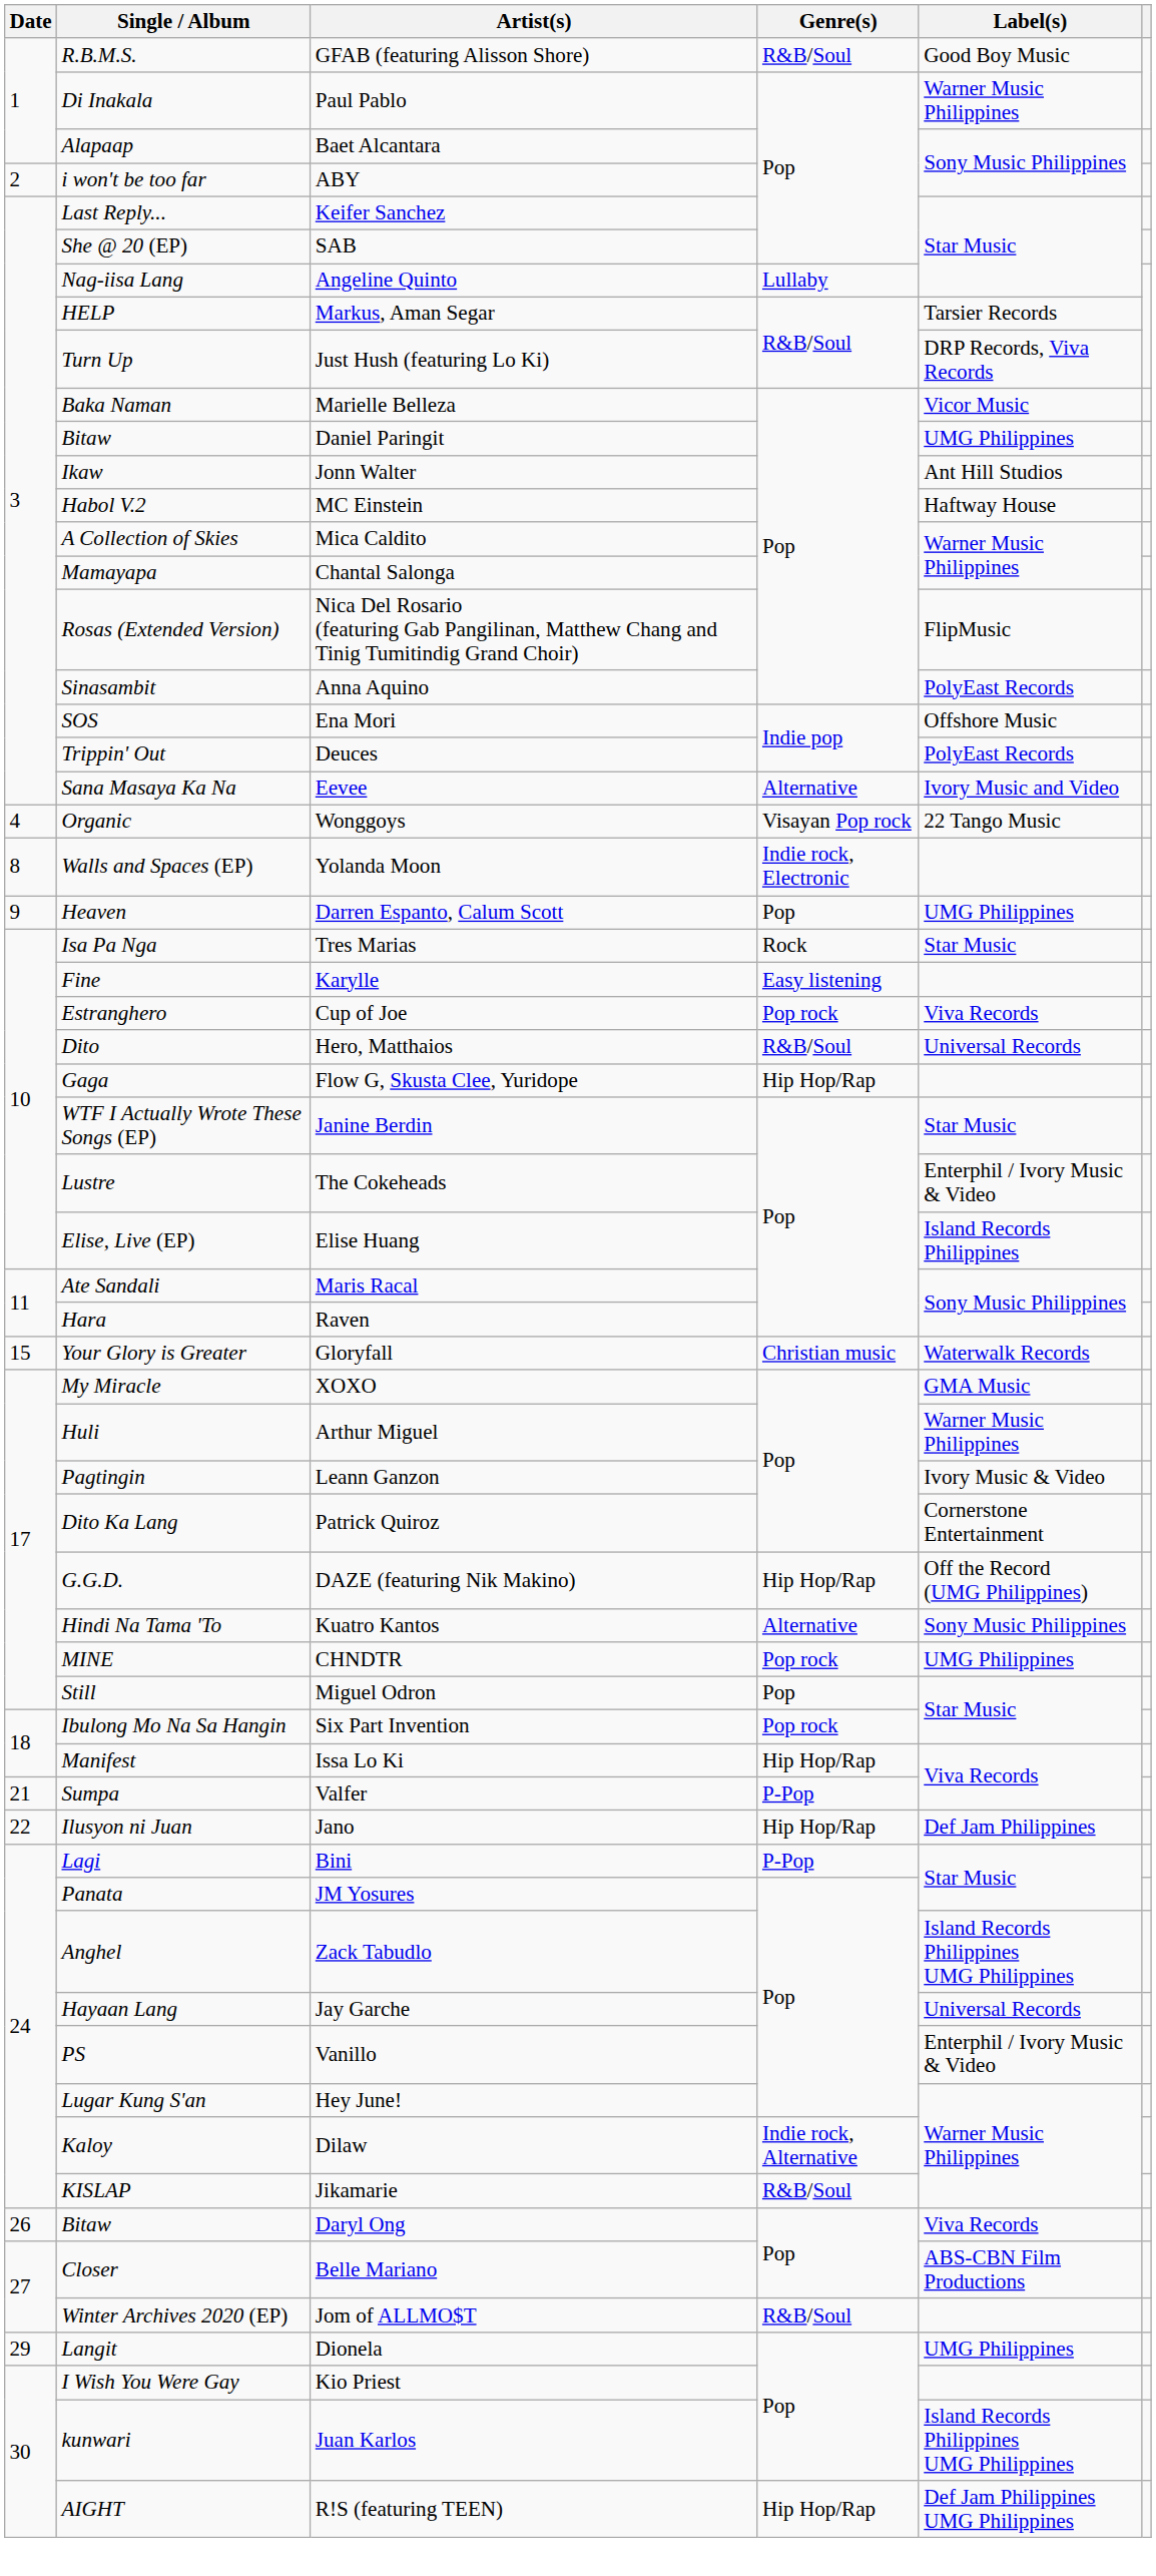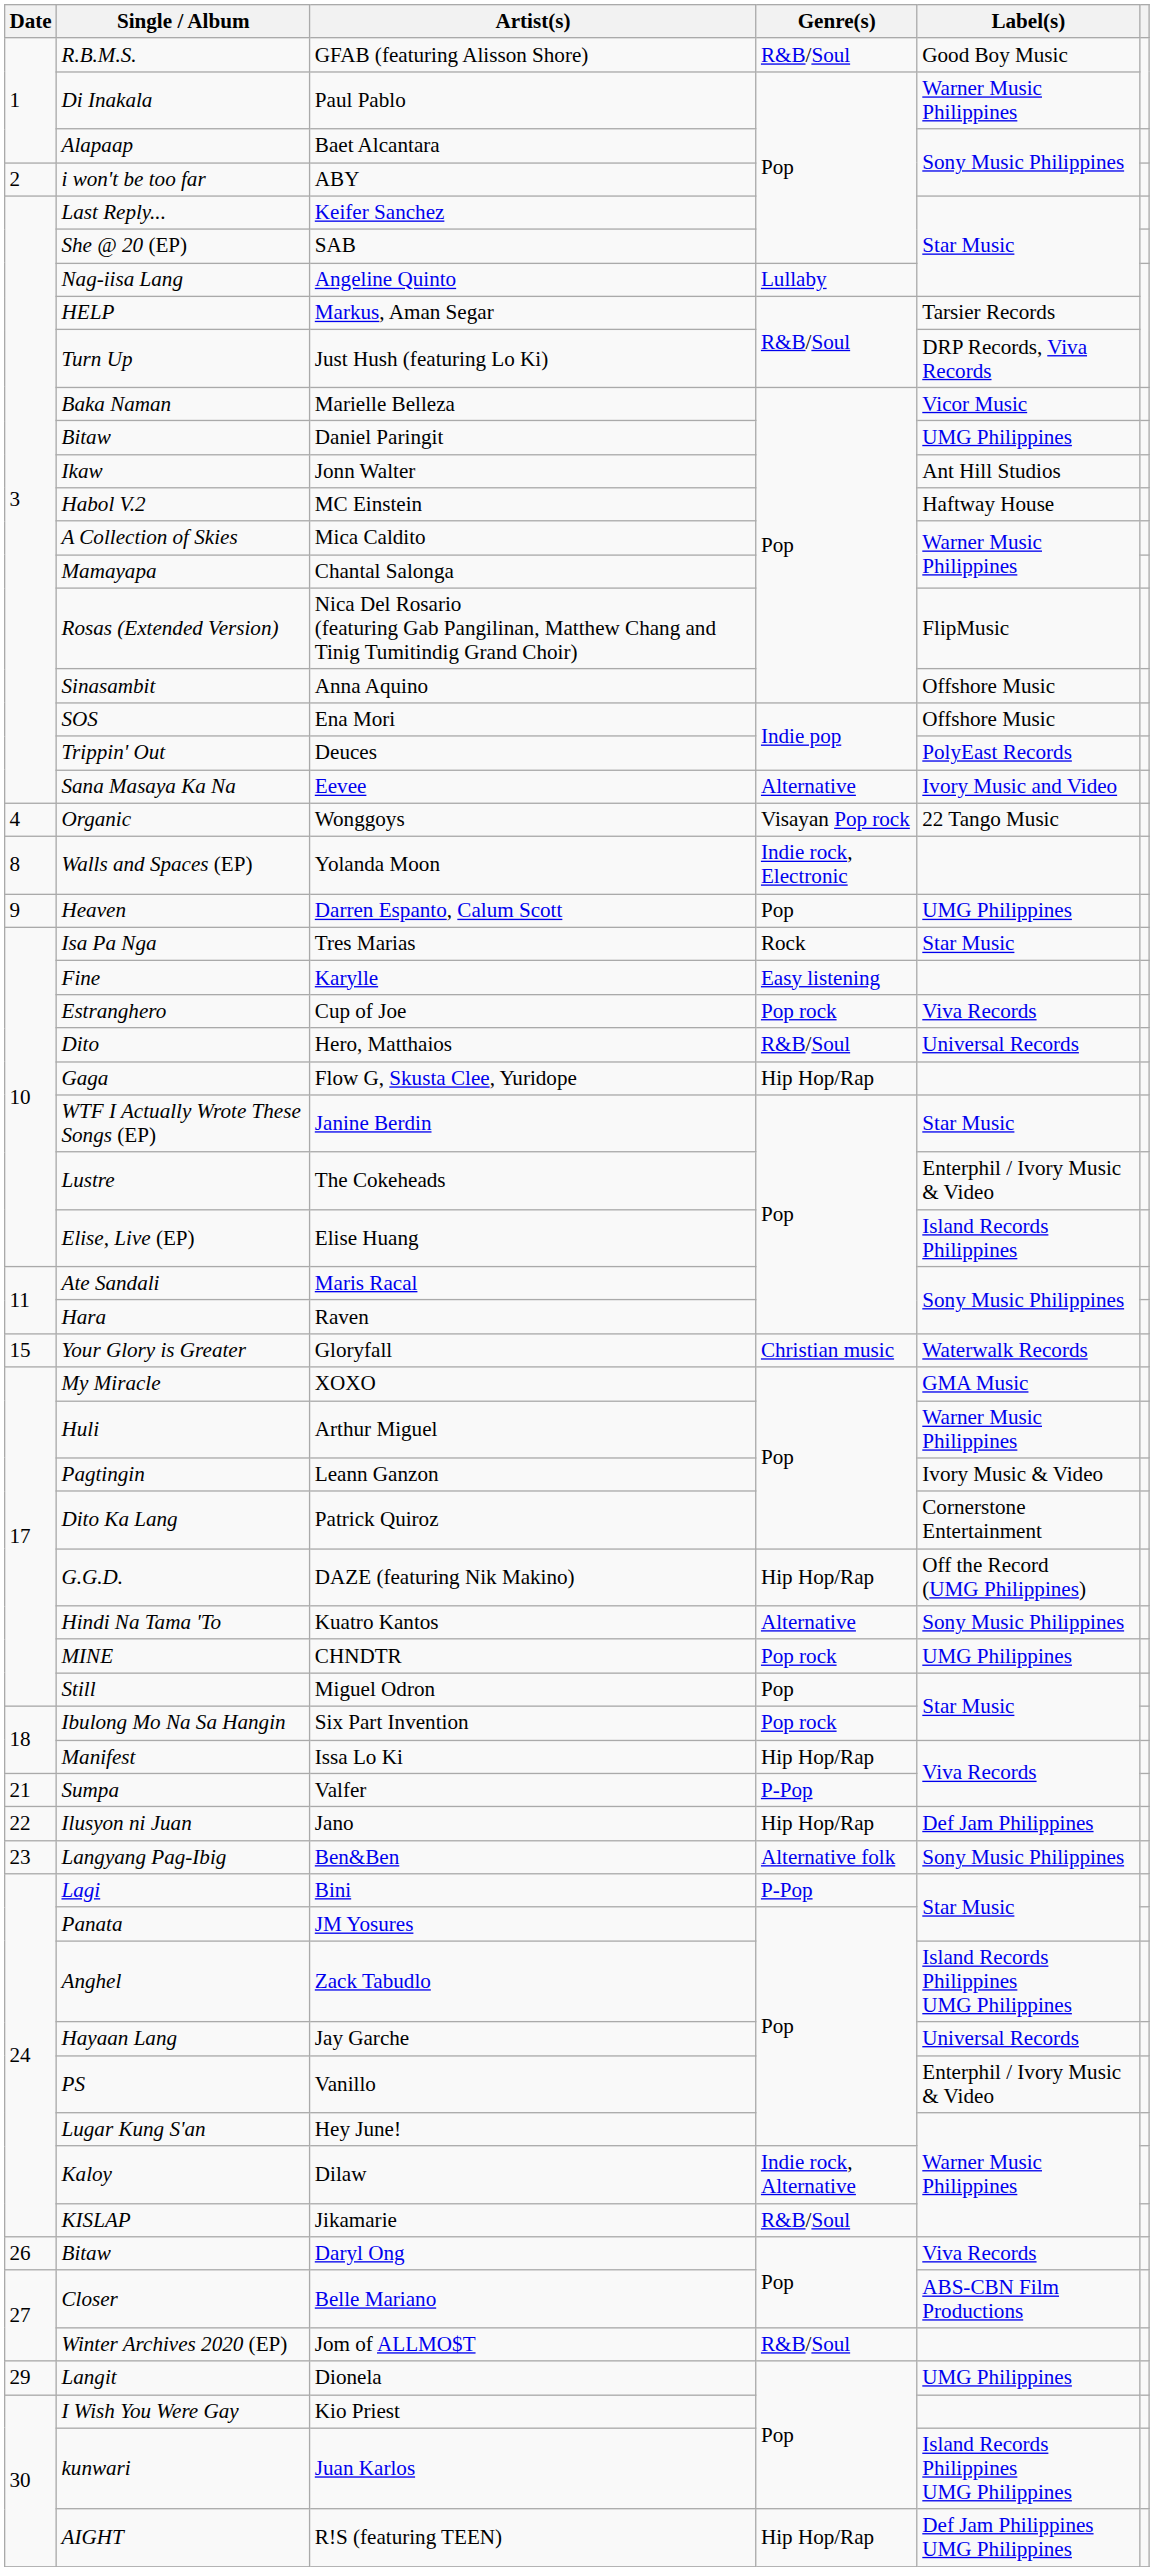 <table class="wikitable">
 <tr>
 <th>Date</th>
 <th>Single / Album</th>
 <th>Artist(s)</th>
 <th>Genre(s)</th>
 <th>Label(s)</th>
 <th></th>
 </tr>
 <tr>
 <td rowspan="3">1</td>
 <td><em>R.B.M.S.</em></td>
 <td>GFAB (featuring Alisson Shore)</td>
 <td><a href='#'>R&B</a>/<a href='#'>Soul</a></td>
 <td>Good Boy Music</td>
 <td rowspan=2></td>
 </tr>
 <tr>
 <td><em>Di Inakala</em></td>
 <td>Paul Pablo</td>
 <td rowspan="5">Pop</td>
 <td><a href='#'>Warner Music Philippines</a></td>
 </tr>
 <tr>
 <td><em>Alapaap</em></td>
 <td>Baet Alcantara</td>
 <td rowspan="2"><a href='#'>Sony Music Philippines</a></td>
 <td></td>
 </tr>
 <tr>
 <td>2</td>
 <td><em>i won't be too far</em></td>
 <td>ABY</td>
 <td></td>
 </tr>
 <tr>
 <td rowspan="16">3</td>
 <td><em>Last Reply...</em></td>
 <td><a href='#'>Keifer Sanchez</a></td>
 <td rowspan="3"><a href='#'>Star Music</a></td>
 <td></td>
 </tr>
 <tr>
 <td><em>She @ 20</em> (EP)</td>
 <td>SAB</td>
 <td></td>
 </tr>
 <tr>
 <td><em>Nag-iisa Lang</em> </td>
 <td><a href='#'>Angeline Quinto</a></td>
 <td><a href='#'>Lullaby</a></td>
 <td rowspan=3></td>
 </tr>
 <tr>
 <td><em>HELP</em></td>
 <td><a href='#'>Markus</a>, Aman Segar</td>
 <td rowspan="2"><a href='#'>R&B</a>/<a href='#'>Soul</a></td>
 <td>Tarsier Records</td>
 </tr>
 <tr>
 <td><em>Turn Up</em></td>
 <td>Just Hush (featuring Lo Ki)</td>
 <td>DRP Records, <a href='#'>Viva Records</a></td>
 </tr>
 <tr>
 <td><em>Baka Naman</em></td>
 <td>Marielle Belleza</td>
 <td rowspan="8">Pop</td>
 <td><a href='#'>Vicor Music</a></td>
 <td></td>
 </tr>
 <tr>
 <td><em>Bitaw</em></td>
 <td>Daniel Paringit</td>
 <td><a href='#'>UMG Philippines</a></td>
 <td></td>
 </tr>
 <tr>
 <td><em>Ikaw</em></td>
 <td>Jonn Walter</td>
 <td>Ant Hill Studios</td>
 <td></td>
 </tr>
 <tr>
 <td><em>Habol V.2</em></td>
 <td>MC Einstein</td>
 <td>Haftway House</td>
 <td></td>
 </tr>
 <tr>
 <td><em>A Collection of Skies</em></td>
 <td>Mica Caldito</td>
 <td rowspan="2"><a href='#'>Warner Music Philippines</a></td>
 <td></td>
 </tr>
 <tr>
 <td><em>Mamayapa</em></td>
 <td>Chantal Salonga</td>
 <td></td>
 </tr>
 <tr>
 <td><em>Rosas (Extended Version)</em></td>
 <td>Nica Del Rosario<br>(featuring Gab Pangilinan, Matthew Chang and Tinig Tumitindig Grand Choir)</td>
 <td>FlipMusic</td>
 <td></td>
 </tr>
 <tr>
 <td><em>Sinasambit</em></td>
 <td>Anna Aquino</td>
-<td><a href='#'>PolyEast Records</a></td>
+<td>Offshore Music</td>
 <td></td>
 </tr>
 <tr>
 <td><em>SOS</em></td>
 <td>Ena Mori</td>
 <td rowspan="2"><a href='#'>Indie pop</a></td>
 <td>Offshore Music</td>
 <td></td>
 </tr>
 <tr>
 <td><em>Trippin' Out</em></td>
 <td>Deuces</td>
 <td><a href='#'>PolyEast Records</a></td>
 <td></td>
 </tr>
 <tr>
 <td><em>Sana Masaya Ka Na</em></td>
 <td><a href='#'>Eevee</a></td>
 <td><a href='#'>Alternative</a></td>
 <td><a href='#'>Ivory Music and Video</a></td>
 <td></td>
 </tr>
 <tr>
 <td>4</td>
 <td><em>Organic</em></td>
 <td>Wonggoys</td>
 <td>Visayan <a href='#'>Pop rock</a></td>
 <td>22 Tango Music</td>
 <td></td>
 </tr>
 <tr>
 <td>8</td>
 <td><em>Walls and Spaces</em> (EP)</td>
 <td>Yolanda Moon</td>
 <td><a href='#'>Indie rock</a>, <a href='#'>Electronic</a></td>
 <td></td>
 <td></td>
 </tr>
 <tr>
 <td>9</td>
 <td><em>Heaven</em></td>
 <td><a href='#'>Darren Espanto</a>, <a href='#'>Calum Scott</a></td>
 <td>Pop</td>
 <td><a href='#'>UMG Philippines</a></td>
 <td></td>
 </tr>
 <tr>
 <td rowspan="8">10</td>
 <td><em>Isa Pa Nga</em></td>
 <td>Tres Marias</td>
 <td>Rock</td>
 <td><a href='#'>Star Music</a></td>
 <td></td>
 </tr>
 <tr>
 <td><em>Fine</em></td>
 <td><a href='#'>Karylle</a></td>
 <td><a href='#'>Easy listening</a></td>
 <td></td>
 <td></td>
 </tr>
 <tr>
 <td><em>Estranghero</em></td>
 <td>Cup of Joe</td>
 <td><a href='#'>Pop rock</a></td>
 <td><a href='#'>Viva Records</a></td>
 <td></td>
 </tr>
 <tr>
 <td><em>Dito</em></td>
 <td>Hero, Matthaios</td>
 <td><a href='#'>R&B</a>/<a href='#'>Soul</a></td>
 <td><a href='#'>Universal Records</a></td>
 <td></td>
 </tr>
 <tr>
 <td><em>Gaga</em></td>
 <td>Flow G, <a href='#'>Skusta Clee</a>, Yuridope</td>
 <td>Hip Hop/Rap</td>
 <td></td>
 <td></td>
 </tr>
 <tr>
 <td><em>WTF I Actually Wrote These Songs</em> (EP)</td>
 <td><a href='#'>Janine Berdin</a></td>
 <td rowspan="5">Pop</td>
 <td><a href='#'>Star Music</a></td>
 <td></td>
 </tr>
 <tr>
 <td><em>Lustre</em></td>
 <td>The Cokeheads</td>
 <td>Enterphil / Ivory Music & Video</td>
 <td></td>
 </tr>
 <tr>
 <td><em>Elise, Live</em> (EP)</td>
 <td>Elise Huang</td>
 <td><a href='#'>Island Records Philippines</a></td>
 <td></td>
 </tr>
 <tr>
 <td rowspan="2">11</td>
 <td><em>Ate Sandali</em></td>
 <td><a href='#'>Maris Racal</a></td>
 <td rowspan="2"><a href='#'>Sony Music Philippines</a></td>
 <td></td>
 </tr>
 <tr>
 <td><em>Hara</em></td>
 <td>Raven</td>
 <td></td>
 </tr>
 <tr>
 <td>15</td>
 <td><em>Your Glory is Greater</em></td>
 <td>Gloryfall</td>
 <td><a href='#'>Christian music</a></td>
 <td><a href='#'>Waterwalk Records</a></td>
 <td></td>
 </tr>
 <tr>
 <td rowspan="8">17</td>
 <td><em>My Miracle</em></td>
 <td>XOXO</td>
 <td rowspan="4">Pop</td>
 <td><a href='#'>GMA Music</a></td>
 <td></td>
 </tr>
 <tr>
 <td><em>Huli</em></td>
 <td>Arthur Miguel</td>
 <td><a href='#'>Warner Music Philippines</a></td>
 <td></td>
 </tr>
 <tr>
 <td><em>Pagtingin</em></td>
 <td>Leann Ganzon</td>
 <td>Ivory Music & Video</td>
 <td></td>
 </tr>
 <tr>
 <td><em>Dito Ka Lang</em></td>
 <td>Patrick Quiroz</td>
 <td>Cornerstone Entertainment</td>
 <td></td>
 </tr>
 <tr>
 <td><em>G.G.D.</em></td>
 <td>DAZE (featuring Nik Makino)</td>
 <td>Hip Hop/Rap</td>
 <td>Off the Record<br>(<a href='#'>UMG Philippines</a>)</td>
 <td></td>
 </tr>
 <tr>
 <td><em>Hindi Na Tama 'To</em></td>
 <td>Kuatro Kantos</td>
 <td><a href='#'>Alternative</a></td>
 <td><a href='#'>Sony Music Philippines</a></td>
 <td></td>
 </tr>
 <tr>
 <td><em>MINE</em></td>
 <td>CHNDTR</td>
 <td><a href='#'>Pop rock</a></td>
 <td><a href='#'>UMG Philippines</a></td>
 <td></td>
 </tr>
 <tr>
 <td><em>Still</em></td>
 <td>Miguel Odron</td>
 <td>Pop</td>
 <td rowspan="2"><a href='#'>Star Music</a></td>
 <td></td>
 </tr>
 <tr>
 <td rowspan="2">18</td>
 <td><em>Ibulong Mo Na Sa Hangin</em></td>
 <td>Six Part Invention</td>
 <td><a href='#'>Pop rock</a></td>
 <td></td>
 </tr>
 <tr>
 <td><em>Manifest</em></td>
 <td>Issa Lo Ki</td>
 <td>Hip Hop/Rap</td>
 <td rowspan="2"><a href='#'>Viva Records</a></td>
 <td></td>
 </tr>
 <tr>
 <td>21</td>
 <td><em>Sumpa</em></td>
 <td>Valfer</td>
 <td><a href='#'>P-Pop</a></td>
 <td></td>
 </tr>
 <tr>
 <td>22</td>
 <td><em>Ilusyon ni Juan</em></td>
 <td>Jano</td>
 <td>Hip Hop/Rap</td>
 <td><a href='#'>Def Jam Philippines</a></td>
 <td></td>
 </tr>
 <tr>
+<td>23</td>
+<td><em>Langyang Pag-Ibig</em></td>
+<td><a href='#'>Ben&Ben</a></td>
+<td><a href='#'>Alternative folk</a></td>
+<td><a href='#'>Sony Music Philippines</a></td>
+<td></td>
+</tr>
+<tr>
 <td rowspan="8">24</td>
 <td><em><a href='#'>Lagi</a></em></td>
 <td><a href='#'>Bini</a></td>
 <td><a href='#'>P-Pop</a></td>
 <td rowspan="2"><a href='#'>Star Music</a></td>
 <td></td>
 </tr>
 <tr>
 <td><em>Panata</em></td>
 <td><a href='#'>JM Yosures</a></td>
 <td rowspan="5">Pop</td>
 <td></td>
 </tr>
 <tr>
 <td><em>Anghel</em></td>
 <td><a href='#'>Zack Tabudlo</a></td>
 <td><a href='#'>Island Records Philippines</a><br><a href='#'>UMG Philippines</a></td>
 <td></td>
 </tr>
 <tr>
 <td><em>Hayaan Lang</em></td>
 <td>Jay Garche</td>
 <td><a href='#'>Universal Records</a></td>
 <td></td>
 </tr>
 <tr>
 <td><em>PS</em></td>
 <td>Vanillo</td>
 <td>Enterphil / Ivory Music & Video</td>
 <td></td>
 </tr>
 <tr>
 <td><em>Lugar Kung S'an</em></td>
 <td>Hey June!</td>
 <td rowspan="3"><a href='#'>Warner Music Philippines</a></td>
 <td></td>
 </tr>
 <tr>
 <td><em>Kaloy</em></td>
 <td>Dilaw</td>
 <td><a href='#'>Indie rock</a>, <a href='#'>Alternative</a></td>
 <td></td>
 </tr>
 <tr>
 <td><em>KISLAP</em></td>
 <td>Jikamarie</td>
 <td><a href='#'>R&B</a>/<a href='#'>Soul</a></td>
 <td></td>
 </tr>
 <tr>
 <td>26</td>
 <td><em>Bitaw</em></td>
 <td><a href='#'>Daryl Ong</a></td>
 <td rowspan="2">Pop</td>
 <td><a href='#'>Viva Records</a></td>
 <td></td>
 </tr>
 <tr>
 <td rowspan="2">27</td>
 <td><em>Closer</em></td>
 <td><a href='#'>Belle Mariano</a></td>
 <td><a href='#'>ABS-CBN Film Productions</a></td>
 <td></td>
 </tr>
 <tr>
 <td><em>Winter Archives 2020</em> (EP)</td>
 <td>Jom of <a href='#'>ALLMO$T</a></td>
 <td><a href='#'>R&B</a>/<a href='#'>Soul</a></td>
 <td></td>
 <td></td>
 </tr>
 <tr>
 <td>29</td>
 <td><em>Langit</em></td>
 <td>Dionela</td>
 <td rowspan="3">Pop</td>
 <td><a href='#'>UMG Philippines</a></td>
 <td></td>
 </tr>
 <tr>
 <td rowspan="3">30</td>
 <td><em>I Wish You Were Gay</em></td>
 <td>Kio Priest</td>
 <td></td>
 <td></td>
 </tr>
 <tr>
 <td><em>kunwari</em></td>
 <td><a href='#'>Juan Karlos</a></td>
 <td><a href='#'>Island Records Philippines</a><br><a href='#'>UMG Philippines</a></td>
 <td></td>
 </tr>
 <tr>
 <td><em>AIGHT</em></td>
 <td>R!S (featuring TEEN)</td>
 <td>Hip Hop/Rap</td>
 <td><a href='#'>Def Jam Philippines</a><br><a href='#'>UMG Philippines</a></td>
 <td></td>
 </tr>
 </table>
